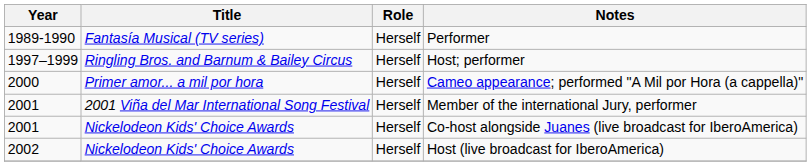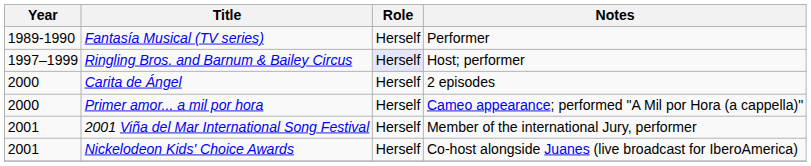 <table class="wikitable">
 <tr>
 <th>Year</th>
 <th>Title</th>
 <th>Role</th>
 <th>Notes</th>
 </tr>
 <tr>
 <td>1989-1990</td>
 <td><em><a href='#'>Fantasía Musical (TV series)</a></em></td>
 <td>Herself</td>
 <td>Performer</td>
 </tr>
 <tr>
 <td>1997–1999</td>
 <td><em><a href='#'>Ringling Bros. and Barnum & Bailey Circus</a></em></td>
+<td style="background: lavender;">Herself</td>
+<td>Host; performer</td>
+</tr>
+<tr>
+<td>2000</td>
+<td><em><a href='#'>Carita de Ángel</a></em></td>
 <td>Herself</td>
-<td>Host; performer</td>
+<td>2 episodes</td>
 </tr>
 <tr>
 <td>2000</td>
 <td><em><a href='#'>Primer amor... a mil por hora</a></em></td>
 <td>Herself</td>
 <td><a href='#'>Cameo appearance</a>; performed "A Mil por Hora (a cappella)"</td>
 </tr>
 <tr>
 <td>2001</td>
 <td><em>2001 <a href='#'>Viña del Mar International Song Festival</a></em></td>
 <td>Herself</td>
 <td>Member of the international Jury, performer</td>
 </tr>
 <tr>
 <td>2001</td>
 <td><em><a href='#'>Nickelodeon Kids' Choice Awards</a></em></td>
 <td>Herself</td>
 <td>Co-host alongside <a href='#'>Juanes</a> (live broadcast for IberoAmerica)</td>
 </tr>
 <tr>
-<td>2002</td>
-<td><em><a href='#'>Nickelodeon Kids' Choice Awards</a></em></td>
-<td>Herself</td>
-<td>Host (live broadcast for IberoAmerica)</td>
-</tr>
-<tr>
 </tr>
 </table>
